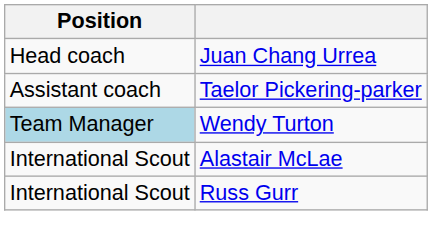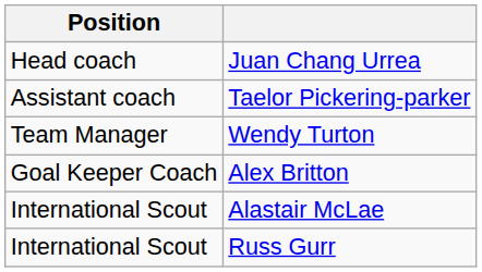 <table class=wikitable>
 <tr>
 <th>Position</th>
 <th></th>
 </tr>
 <tr>
 <td>Head coach</td>
 <td> <a href='#'>Juan Chang Urrea</a></td>
 </tr>
 <tr>
 <td>Assistant coach</td>
 <td> <a href='#'>Taelor Pickering-parker</a></td>
 </tr>
 <tr>
-<td style="background: lightblue;">Team Manager</td>
+<td>Team Manager</td>
 <td> <a href='#'>Wendy Turton</a></td>
+</tr>
+<tr>
+<td>Goal Keeper Coach</td>
+<td> <a href='#'>Alex Britton</a></td>
 </tr>
 <tr>
 <td>International Scout</td>
 <td> <a href='#'>Alastair McLae</a></td>
 </tr>
 <tr>
 <td>International Scout</td>
 <td> <a href='#'>Russ Gurr</a></td>
 </tr>
 </table>
